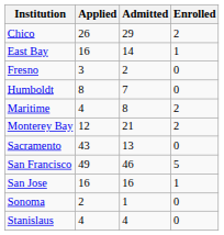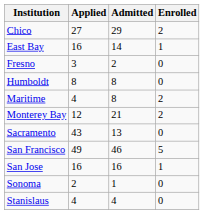 <table class="wikitable sortable" style="font-size: 90%">
 <tr>
 <th>Institution</th>
 <th>Applied</th>
 <th>Admitted</th>
 <th>Enrolled</th>
 </tr>
 <tr>
 <td><a href='#'>Chico</a></td>
-<td>26</td>
+<td>27</td>
 <td>29</td>
 <td>2</td>
 </tr>
 <tr>
 <td><a href='#'>East Bay</a></td>
 <td>16</td>
 <td>14</td>
 <td>1</td>
 </tr>
 <tr>
 <td><a href='#'>Fresno</a></td>
 <td>3</td>
 <td>2</td>
 <td>0</td>
 </tr>
 <tr>
 <td><a href='#'>Humboldt</a></td>
 <td>8</td>
-<td>7</td>
+<td>8</td>
 <td>0</td>
 </tr>
 <tr>
 <td><a href='#'>Maritime</a></td>
 <td>4</td>
 <td>8</td>
 <td>2</td>
 </tr>
 <tr>
 <td><a href='#'>Monterey Bay</a></td>
 <td>12</td>
 <td>21</td>
 <td>2</td>
 </tr>
 <tr>
 <td><a href='#'>Sacramento</a></td>
 <td>43</td>
 <td>13</td>
 <td>0</td>
 </tr>
 <tr>
 <td><a href='#'>San Francisco</a></td>
 <td>49</td>
 <td>46</td>
 <td>5</td>
 </tr>
 <tr>
 <td><a href='#'>San Jose</a></td>
 <td>16</td>
 <td>16</td>
 <td>1</td>
 </tr>
 <tr>
 <td><a href='#'>Sonoma</a></td>
 <td>2</td>
 <td>1</td>
 <td>0</td>
 </tr>
 <tr>
 <td><a href='#'>Stanislaus</a></td>
 <td>4</td>
 <td>4</td>
 <td>0</td>
 </tr>
 </table>
